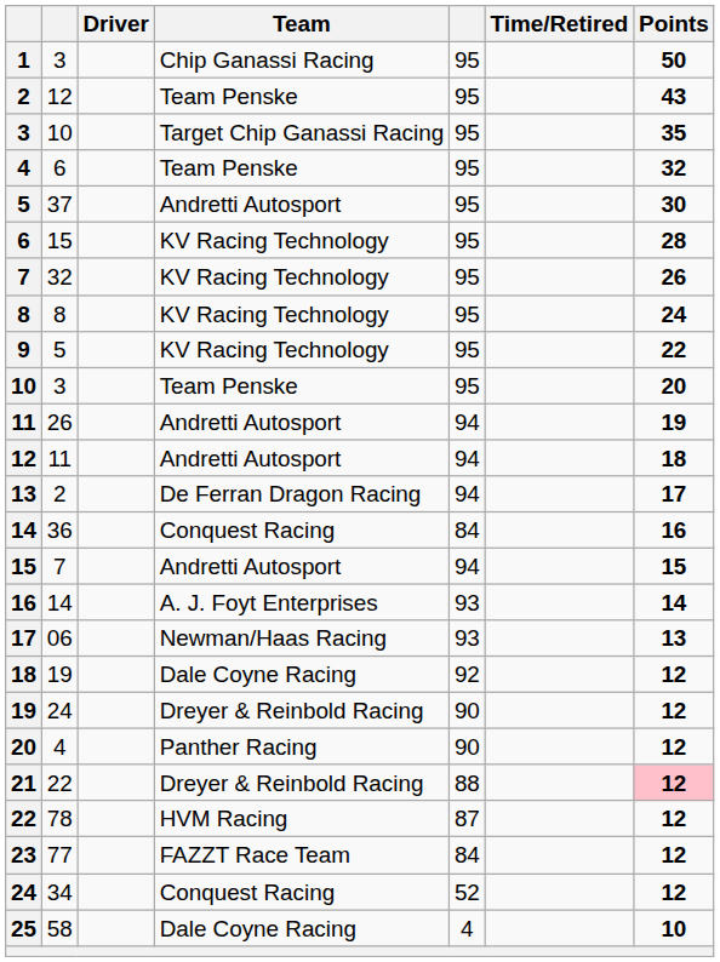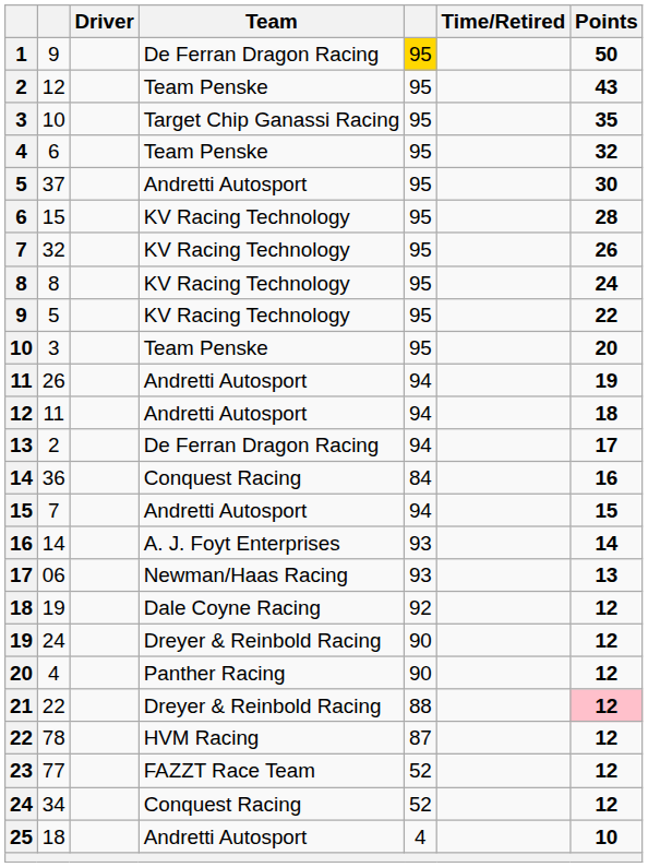 <table class="wikitable sortable" style="font-size:95%;">
 <tr>
 <th scope="col"></th>
 <th scope="col"></th>
 <th scope="col">Driver</th>
 <th scope="col">Team</th>
 <th scope="col"></th>
 <th scope="col">Time/Retired</th>
 <th scope="col">Points</th>
 </tr>
 <tr>
 <th scope="row">1</th>
-<td align="center">3</td>
+<td align="center">9</td>
 <td></td>
-<td>Chip Ganassi Racing</td>
-<td align=center>95</td>
+<td>De Ferran Dragon Racing</td>
+<td align=center style="background: gold;">95</td>
 <td align=center></td>
 <td align=center><strong>50</strong></td>
 </tr>
 <tr>
 <th scope="row">2</th>
 <td align="center">12</td>
 <td></td>
 <td>Team Penske</td>
 <td align=center>95</td>
 <td align=center></td>
 <td align=center><strong>43</strong></td>
 </tr>
 <tr>
 <th scope="row">3</th>
 <td align="center">10</td>
 <td></td>
 <td>Target Chip Ganassi Racing</td>
 <td align=center>95</td>
 <td align=center></td>
 <td align=center><strong>35</strong></td>
 </tr>
 <tr>
 <th scope="row">4</th>
 <td align="center">6</td>
 <td></td>
 <td>Team Penske</td>
 <td align=center>95</td>
 <td align=center></td>
 <td align=center><strong>32</strong></td>
 </tr>
 <tr>
 <th scope="row">5</th>
 <td align="center">37</td>
 <td></td>
 <td>Andretti Autosport</td>
 <td align=center>95</td>
 <td align=center></td>
 <td align=center><strong>30</strong></td>
 </tr>
 <tr>
 <th scope="row">6</th>
 <td align="center">15</td>
 <td></td>
 <td>KV Racing Technology</td>
 <td align=center>95</td>
 <td align=center></td>
 <td align=center><strong>28</strong></td>
 </tr>
 <tr>
 <th scope="row">7</th>
 <td align="center">32</td>
 <td></td>
 <td>KV Racing Technology</td>
 <td align=center>95</td>
 <td align=center></td>
 <td align=center><strong>26</strong></td>
 </tr>
 <tr>
 <th scope="row">8</th>
 <td align="center">8</td>
 <td></td>
 <td>KV Racing Technology</td>
 <td align=center>95</td>
 <td align=center></td>
 <td align=center><strong>24</strong></td>
 </tr>
 <tr>
 <th scope="row">9</th>
 <td align="center">5</td>
 <td></td>
 <td>KV Racing Technology</td>
 <td align=center>95</td>
 <td align=center></td>
 <td align=center><strong>22</strong></td>
 </tr>
 <tr>
 <th scope="row">10</th>
 <td align="center">3</td>
 <td></td>
 <td>Team Penske</td>
 <td align=center>95</td>
 <td align=center></td>
 <td align=center><strong>20</strong></td>
 </tr>
 <tr>
 <th scope="row">11</th>
 <td align="center">26</td>
 <td></td>
 <td>Andretti Autosport</td>
 <td align=center>94</td>
 <td align=center></td>
 <td align=center><strong>19</strong></td>
 </tr>
 <tr>
 <th scope="row">12</th>
 <td align="center">11</td>
 <td></td>
 <td>Andretti Autosport</td>
 <td align=center>94</td>
 <td align=center></td>
 <td align=center><strong>18</strong></td>
 </tr>
 <tr>
 <th scope="row">13</th>
 <td align="center">2</td>
 <td></td>
 <td>De Ferran Dragon Racing</td>
 <td align=center>94</td>
 <td align=center></td>
 <td align=center><strong>17</strong></td>
 </tr>
 <tr>
 <th scope="row">14</th>
 <td align="center">36</td>
 <td></td>
 <td>Conquest Racing</td>
 <td align=center>84</td>
 <td align=center></td>
 <td align=center><strong>16</strong></td>
 </tr>
 <tr>
 <th scope="row">15</th>
 <td align="center">7</td>
 <td></td>
 <td>Andretti Autosport</td>
 <td align=center>94</td>
 <td align=center></td>
 <td align=center><strong>15</strong></td>
 </tr>
 <tr>
 <th scope="row">16</th>
 <td align="center">14</td>
 <td></td>
 <td>A. J. Foyt Enterprises</td>
 <td align=center>93</td>
 <td align=center></td>
 <td align=center><strong>14</strong></td>
 </tr>
 <tr>
 <th scope="row">17</th>
 <td align="center">06</td>
 <td></td>
 <td>Newman/Haas Racing</td>
 <td align=center>93</td>
 <td align=center></td>
 <td align=center><strong>13</strong></td>
 </tr>
 <tr>
 <th scope="row">18</th>
 <td align="center">19</td>
 <td></td>
 <td>Dale Coyne Racing</td>
 <td align=center>92</td>
 <td align=center></td>
 <td align=center><strong>12</strong></td>
 </tr>
 <tr>
 <th scope="row">19</th>
 <td align="center">24</td>
 <td></td>
 <td>Dreyer & Reinbold Racing</td>
 <td align=center>90</td>
 <td align=center></td>
 <td align=center><strong>12</strong></td>
 </tr>
 <tr>
 <th scope="row">20</th>
 <td align="center">4</td>
 <td></td>
 <td>Panther Racing</td>
 <td align=center>90</td>
 <td align=center></td>
 <td align=center><strong>12</strong></td>
 </tr>
 <tr>
 <th scope="row">21</th>
 <td align="center">22</td>
 <td></td>
 <td>Dreyer & Reinbold Racing</td>
 <td align=center>88</td>
 <td align=center></td>
 <td align=center style="background: pink;"><strong>12</strong></td>
 </tr>
 <tr>
 <th scope="row">22</th>
 <td align="center">78</td>
 <td></td>
 <td>HVM Racing</td>
 <td align=center>87</td>
 <td align=center></td>
 <td align=center><strong>12</strong></td>
 </tr>
 <tr>
 <th scope="row">23</th>
 <td align="center">77</td>
 <td></td>
 <td>FAZZT Race Team</td>
-<td align=center>84</td>
+<td align=center>52</td>
 <td align=center></td>
 <td align=center><strong>12</strong></td>
 </tr>
 <tr>
 <th scope="row">24</th>
 <td align="center">34</td>
 <td></td>
 <td>Conquest Racing</td>
 <td align=center>52</td>
 <td align=center></td>
 <td align=center><strong>12</strong></td>
 </tr>
 <tr>
 <th scope="row">25</th>
-<td align="center">58</td>
+<td align="center">18</td>
 <td></td>
-<td>Dale Coyne Racing</td>
+<td>Andretti Autosport</td>
 <td align=center>4</td>
 <td align=center></td>
 <td align=center><strong>10</strong></td>
 </tr>
 <tr class="sortbottom">
 <th colspan=9></th>
 </tr>
 </table>
